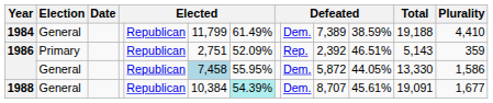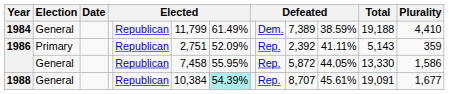 <table class=wikitable>
 <tr>
 <th>Year</th>
 <th>Election</th>
 <th>Date</th>
 <th ! colspan="4">Elected</th>
 <th ! colspan="4">Defeated</th>
 <th>Total</th>
 <th>Plurality</th>
 </tr>
 <tr>
 <th valign="top">1984</th>
 <td valign="top">General</td>
 <td valign="top"></td>
 <td valign="top"></td>
 <td valign="top" ><a href='#'>Republican</a></td>
 <td valign="top" align="right">11,799</td>
 <td valign="top" align="right">61.49%</td>
 <td valign="top"></td>
 <td valign="top" ><a href='#'>Dem.</a></td>
 <td valign="top" align="right">7,389</td>
 <td valign="top" align="right">38.59%</td>
 <td valign="top" align="right">19,188</td>
 <td valign="top" align="right">4,410</td>
 </tr>
 <tr>
 <th rowspan="2" valign="top">1986</th>
 <td valign="top">Primary</td>
 <td valign="top"></td>
 <td valign="top"></td>
 <td valign="top" ><a href='#'>Republican</a></td>
 <td valign="top" align="right">2,751</td>
 <td valign="top" align="right">52.09%</td>
 <td valign="top"></td>
 <td valign="top" ><a href='#'>Rep.</a></td>
 <td valign="top" align="right">2,392</td>
-<td valign="top" align="right">46.51%</td>
+<td valign="top" align="right">41.11%</td>
 <td valign="top" align="right">5,143</td>
 <td valign="top" align="right">359</td>
 </tr>
 <tr>
 <td valign="top">General</td>
 <td valign="top"></td>
 <td valign="top"></td>
 <td valign="top" ><a href='#'>Republican</a></td>
-<td valign="top" align="right" style="background: lightblue;">7,458</td>
+<td valign="top" align="right">7,458</td>
 <td valign="top" align="right">55.95%</td>
 <td valign="top"></td>
-<td valign="top" ><a href='#'>Dem.</a></td>
+<td valign="top" ><a href='#'>Rep.</a></td>
 <td valign="top" align="right">5,872</td>
 <td valign="top" align="right">44.05%</td>
 <td valign="top" align="right">13,330</td>
 <td valign="top" align="right">1,586</td>
 </tr>
 <tr>
 <th valign="top">1988</th>
 <td valign="top">General</td>
 <td valign="top"></td>
 <td valign="top"></td>
 <td valign="top" ><a href='#'>Republican</a></td>
 <td valign="top" align="right">10,384</td>
 <td valign="top" align="right" style="background: paleturquoise;">54.39%</td>
 <td valign="top"></td>
-<td valign="top" ><a href='#'>Dem.</a></td>
+<td valign="top" ><a href='#'>Rep.</a></td>
 <td valign="top" align="right">8,707</td>
 <td valign="top" align="right">45.61%</td>
 <td valign="top" align="right">19,091</td>
 <td valign="top" align="right">1,677</td>
 </tr>
 </table>
